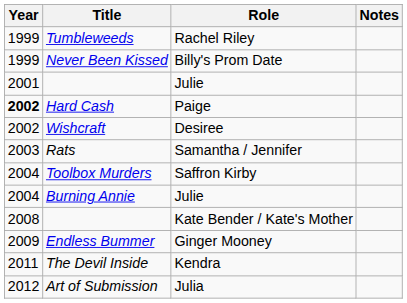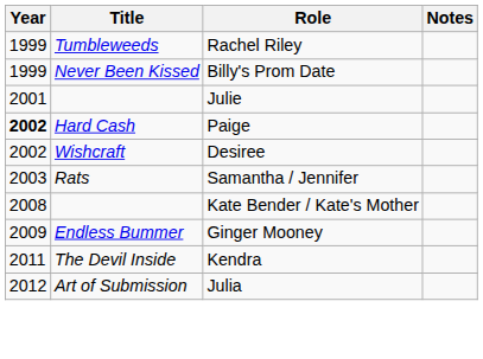 <table class="wikitable sortable">
 <tr>
 <th>Year</th>
 <th>Title</th>
 <th>Role</th>
 <th class="unsortable">Notes</th>
 </tr>
 <tr>
 <td>1999</td>
 <td><em><a href='#'>Tumbleweeds</a></em></td>
 <td>Rachel Riley</td>
 <td></td>
 </tr>
 <tr>
 <td>1999</td>
 <td><em><a href='#'>Never Been Kissed</a></em></td>
 <td>Billy's Prom Date</td>
 <td></td>
 </tr>
 <tr>
 <td>2001</td>
 <td><em></em></td>
 <td>Julie</td>
 <td></td>
 </tr>
 <tr>
 <td><strong>2002</strong></td>
 <td><em><a href='#'>Hard Cash</a></em></td>
 <td>Paige</td>
 <td></td>
 </tr>
 <tr>
 <td>2002</td>
 <td><em><a href='#'>Wishcraft</a></em></td>
 <td>Desiree</td>
 <td></td>
 </tr>
 <tr>
 <td>2003</td>
 <td><em>Rats</em></td>
 <td>Samantha / Jennifer</td>
 <td></td>
 </tr>
 <tr>
-<td>2004</td>
-<td><em><a href='#'>Toolbox Murders</a></em></td>
-<td>Saffron Kirby</td>
-<td></td>
-</tr>
-<tr>
-<td>2004</td>
-<td><em><a href='#'>Burning Annie</a></em></td>
-<td>Julie</td>
-<td></td>
-</tr>
-<tr>
 <td>2008</td>
 <td><em></em></td>
 <td>Kate Bender / Kate's Mother</td>
 <td></td>
 </tr>
 <tr>
 <td>2009</td>
 <td><em><a href='#'>Endless Bummer</a></em></td>
 <td>Ginger Mooney</td>
 <td></td>
 </tr>
 <tr>
 <td>2011</td>
 <td><em>The Devil Inside</em></td>
 <td>Kendra</td>
 <td></td>
 </tr>
 <tr>
 <td>2012</td>
 <td><em>Art of Submission</em></td>
 <td>Julia</td>
 <td></td>
 </tr>
 </table>
